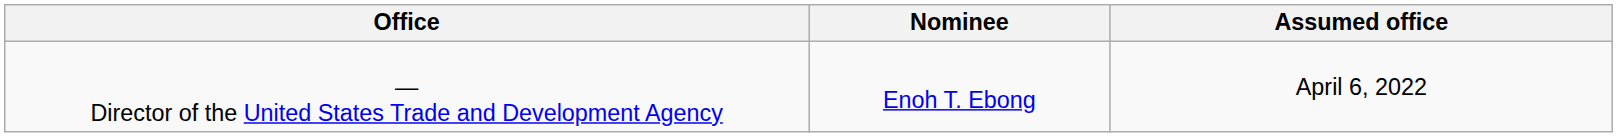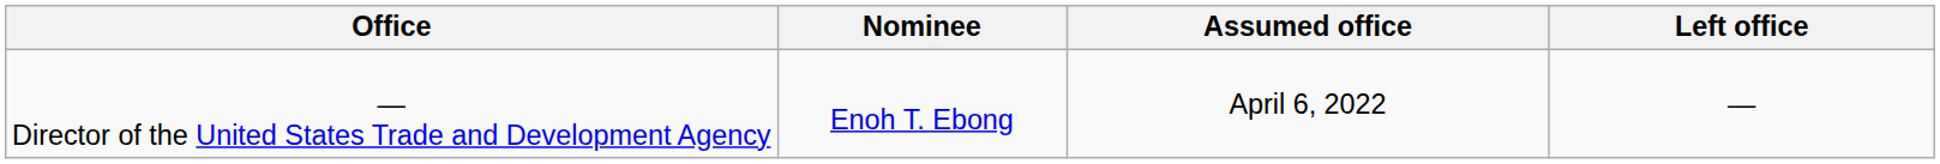 <table class="wikitable sortable" style="text-align:center">
 <tr>
 <th style="width:40%;">Office</th>
 <th style="width:15%;">Nominee</th>
 <th style="width:25%;" data-sort-type="date">Assumed office</th>
+<th style="width:20%;" data-sort-type="date">Left office</th>
 </tr>
 <tr>
 <td><br>—<br>Director of the <a href='#'>United States Trade and Development Agency</a></td>
 <td><br><a href='#'>Enoh T. Ebong</a></td>
 <td>April 6, 2022<br></td>
+<td>—</td>
 </tr>
 </table>
